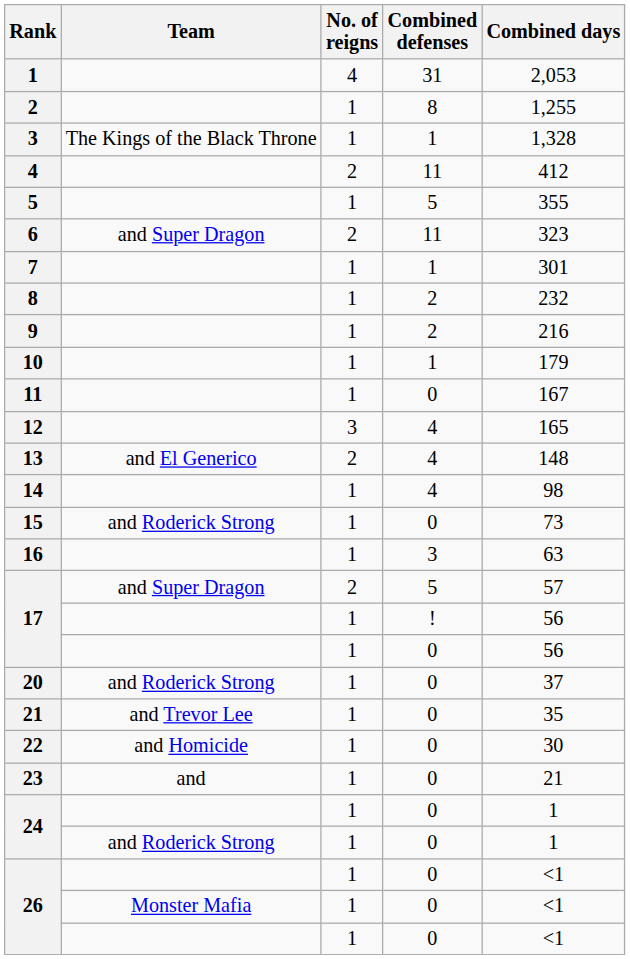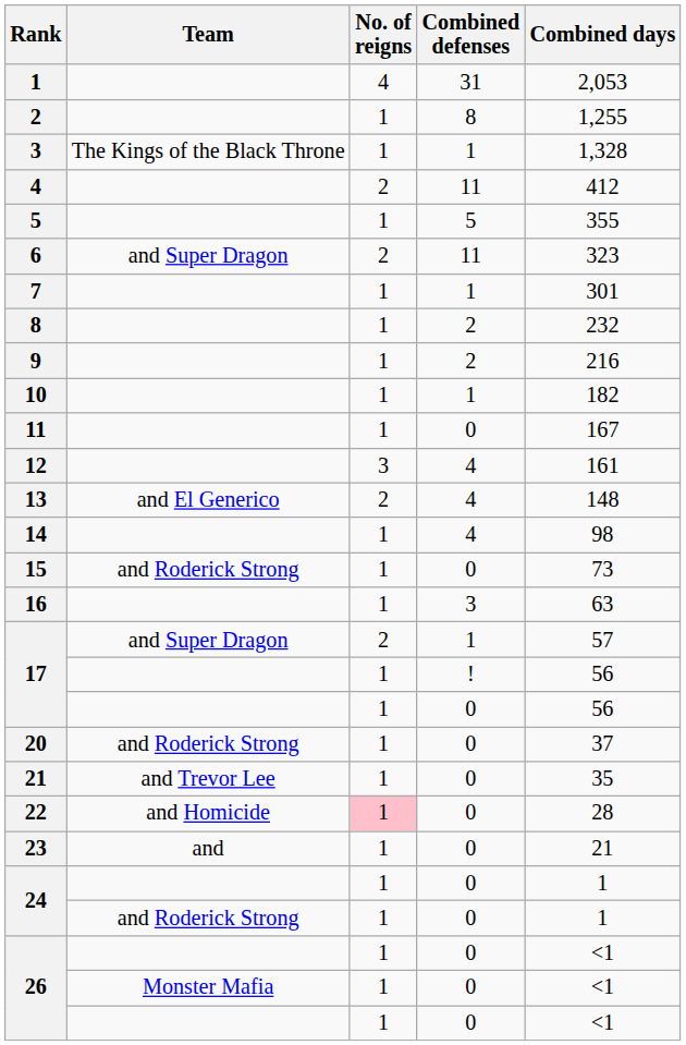 <table class="wikitable sortable" style="text-align: center">
 <tr>
 <th>Rank </th>
 <th>Team</th>
 <th>No. of<br>reigns</th>
 <th>Combined<br>defenses</th>
 <th>Combined days</th>
 </tr>
 <tr>
 <th>1</th>
 <td><br></td>
 <td>4</td>
 <td>31</td>
 <td>2,053</td>
 </tr>
 <tr>
 <th>2</th>
 <td> <br></td>
 <td>1</td>
 <td>8</td>
 <td>1,255</td>
 </tr>
 <tr>
 <th>3</th>
 <td {{sort>The Kings of the Black Throne<br></td>
 <td>1</td>
 <td>1</td>
 <td>1,328</td>
 </tr>
 <tr>
 <th>4</th>
 <td><br></td>
 <td>2</td>
 <td>11</td>
 <td>412</td>
 </tr>
 <tr>
 <th>5</th>
 <td><br></td>
 <td>1</td>
 <td>5</td>
 <td>355</td>
 </tr>
 <tr>
 <th>6</th>
 <td> and <a href='#'>Super Dragon</a></td>
 <td>2</td>
 <td>11</td>
 <td>323</td>
 </tr>
 <tr>
 <th>7</th>
 <td><br></td>
 <td>1</td>
 <td>1</td>
 <td>301</td>
 </tr>
 <tr>
 <th>8</th>
 <td><br></td>
 <td>1</td>
 <td>2</td>
 <td>232</td>
 </tr>
 <tr>
 <th>9</th>
 <td><br></td>
 <td>1</td>
 <td>2</td>
 <td>216</td>
 </tr>
 <tr>
 <th>10</th>
 <td><br></td>
 <td>1</td>
 <td>1</td>
-<td>179</td>
+<td>182</td>
 </tr>
 <tr>
 <th>11</th>
 <td><br></td>
 <td>1</td>
 <td>0</td>
 <td>167</td>
 </tr>
 <tr>
 <th>12</th>
 <td><br></td>
 <td>3</td>
 <td>4</td>
-<td>165</td>
+<td>161</td>
 </tr>
 <tr>
 <th>13</th>
 <td> and <a href='#'>El Generico</a></td>
 <td>2</td>
 <td>4</td>
 <td>148</td>
 </tr>
 <tr>
 <th>14</th>
 <td><br></td>
 <td>1</td>
 <td>4</td>
 <td>98</td>
 </tr>
 <tr>
 <th>15</th>
 <td> and <a href='#'>Roderick Strong</a></td>
 <td>1</td>
 <td>0</td>
 <td>73</td>
 </tr>
 <tr>
 <th>16</th>
 <td><br></td>
 <td>1</td>
 <td>3</td>
 <td>63</td>
 </tr>
 <tr>
 <th rowspan=3>17</th>
 <td> and <a href='#'>Super Dragon</a></td>
 <td>2</td>
-<td>5</td>
+<td>1</td>
 <td>57</td>
 </tr>
 <tr>
 <td><br></td>
 <td>1</td>
 <td>!</td>
 <td>56</td>
 </tr>
 <tr>
 <td><br></td>
 <td>1</td>
 <td>0</td>
 <td>56</td>
 </tr>
 <tr>
 <th>20</th>
 <td> and <a href='#'>Roderick Strong</a></td>
 <td>1</td>
 <td>0</td>
 <td>37</td>
 </tr>
 <tr>
 <th>21</th>
 <td> and <a href='#'>Trevor Lee</a></td>
 <td>1</td>
 <td>0</td>
 <td>35</td>
 </tr>
 <tr>
 <th>22</th>
 <td> and <a href='#'>Homicide</a></td>
-<td>1</td>
+<td style="background: pink;">1</td>
 <td>0</td>
-<td>30</td>
+<td>28</td>
 </tr>
 <tr>
 <th>23</th>
 <td> and </td>
 <td>1</td>
 <td>0</td>
 <td>21</td>
 </tr>
 <tr>
 <th rowspan=2>24</th>
 <td><br></td>
 <td>1</td>
 <td>0</td>
 <td>1</td>
 </tr>
 <tr>
 <td> and <a href='#'>Roderick Strong</a></td>
 <td>1</td>
 <td>0</td>
 <td>1</td>
 </tr>
 <tr>
 <th rowspan=3>26</th>
 <td><br></td>
 <td>1</td>
 <td>0</td>
 <td><1</td>
 </tr>
 <tr>
 <td><a href='#'>Monster Mafia</a><br></td>
 <td>1</td>
 <td>0</td>
 <td><1</td>
 </tr>
 <tr>
 <td><br></td>
 <td>1</td>
 <td>0</td>
 <td><1</td>
 </tr>
 </table>
